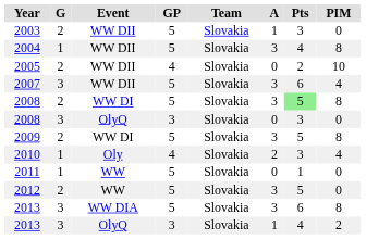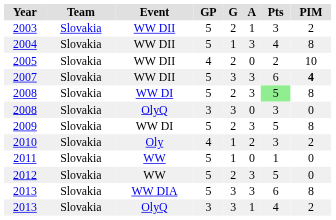 <table BORDER="0" CELLPADDING="2" CELLSPACING="0" width="35%">
 <tr ALIGN="center" bgcolor="#e0e0e0">
 <th>Year</th>
-<th>G</th>
+<th>Team</th>
 <th>Event</th>
 <th>GP</th>
-<th>Team</th>
+<th>G</th>
 <th>A</th>
 <th>Pts</th>
 <th>PIM</th>
 </tr>
 <tr ALIGN="center">
 <td><a href='#'>2003</a></td>
-<td>2</td>
+<td><a href='#'>Slovakia</a></td>
 <td><a href='#'>WW DII</a></td>
 <td>5</td>
-<td><a href='#'>Slovakia</a></td>
+<td>2</td>
 <td>1</td>
 <td>3</td>
-<td>0</td>
+<td>2</td>
 </tr>
 <tr ALIGN="center" bgcolor="#f0f0f0">
 <td><a href='#'>2004</a></td>
-<td>1</td>
+<td>Slovakia</td>
 <td>WW DII</td>
 <td>5</td>
-<td>Slovakia</td>
+<td>1</td>
 <td>3</td>
 <td>4</td>
 <td>8</td>
 </tr>
 <tr ALIGN="center">
 <td><a href='#'>2005</a></td>
-<td>2</td>
+<td>Slovakia</td>
 <td>WW DII</td>
 <td>4</td>
-<td>Slovakia</td>
+<td>2</td>
 <td>0</td>
 <td>2</td>
 <td>10</td>
 </tr>
 <tr ALIGN="center" bgcolor="#f0f0f0">
 <td><a href='#'>2007</a></td>
-<td>3</td>
+<td>Slovakia</td>
 <td>WW DII</td>
 <td>5</td>
-<td>Slovakia</td>
+<td>3</td>
 <td>3</td>
 <td>6</td>
-<td>4</td>
+<td><strong>4</strong></td>
 </tr>
 <tr ALIGN="center">
 <td><a href='#'>2008</a></td>
-<td>2</td>
+<td>Slovakia</td>
 <td><a href='#'>WW DI</a></td>
 <td>5</td>
-<td>Slovakia</td>
+<td>2</td>
 <td>3</td>
 <td style="background: lightgreen;">5</td>
 <td>8</td>
 </tr>
 <tr ALIGN="center" bgcolor="#f0f0f0">
 <td><a href='#'>2008</a></td>
-<td>3</td>
+<td>Slovakia</td>
 <td><a href='#'>OlyQ</a></td>
 <td>3</td>
-<td>Slovakia</td>
+<td>3</td>
 <td>0</td>
 <td>3</td>
 <td>0</td>
 </tr>
 <tr ALIGN="center">
 <td><a href='#'>2009</a></td>
-<td>2</td>
+<td>Slovakia</td>
 <td>WW DI</td>
 <td>5</td>
-<td>Slovakia</td>
+<td>2</td>
 <td>3</td>
 <td>5</td>
 <td>8</td>
 </tr>
 <tr ALIGN="center" bgcolor="#f0f0f0">
 <td><a href='#'>2010</a></td>
-<td>1</td>
+<td>Slovakia</td>
 <td><a href='#'>Oly</a></td>
 <td>4</td>
-<td>Slovakia</td>
+<td>1</td>
 <td>2</td>
 <td>3</td>
-<td>4</td>
+<td>2</td>
 </tr>
 <tr ALIGN="center">
 <td><a href='#'>2011</a></td>
-<td>1</td>
+<td>Slovakia</td>
 <td><a href='#'>WW</a></td>
 <td>5</td>
-<td>Slovakia</td>
+<td>1</td>
 <td>0</td>
 <td>1</td>
 <td>0</td>
 </tr>
 <tr ALIGN="center" bgcolor="#f0f0f0">
 <td><a href='#'>2012</a></td>
-<td>2</td>
+<td>Slovakia</td>
 <td>WW</td>
 <td>5</td>
-<td>Slovakia</td>
+<td>2</td>
 <td>3</td>
 <td>5</td>
 <td>0</td>
 </tr>
 <tr ALIGN="center">
 <td><a href='#'>2013</a></td>
-<td>3</td>
+<td>Slovakia</td>
 <td><a href='#'>WW DIA</a></td>
 <td>5</td>
-<td>Slovakia</td>
+<td>3</td>
 <td>3</td>
 <td>6</td>
 <td>8</td>
 </tr>
 <tr ALIGN="center" bgcolor="#f0f0f0">
 <td><a href='#'>2013</a></td>
-<td>3</td>
+<td>Slovakia</td>
 <td><a href='#'>OlyQ</a></td>
 <td>3</td>
-<td>Slovakia</td>
+<td>3</td>
 <td>1</td>
 <td>4</td>
 <td>2</td>
 </tr>
 </table>
